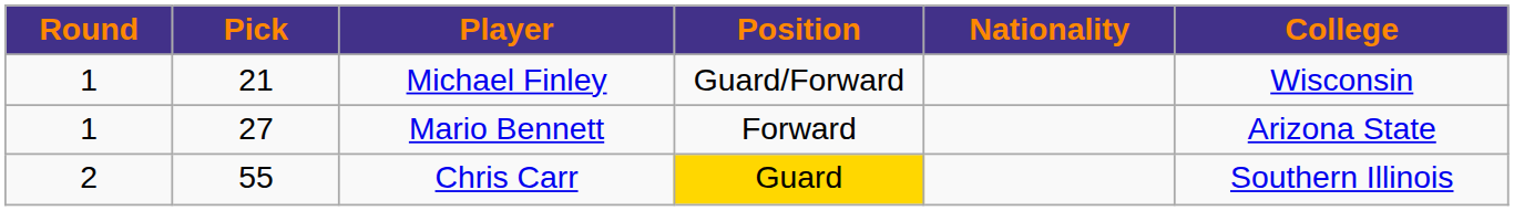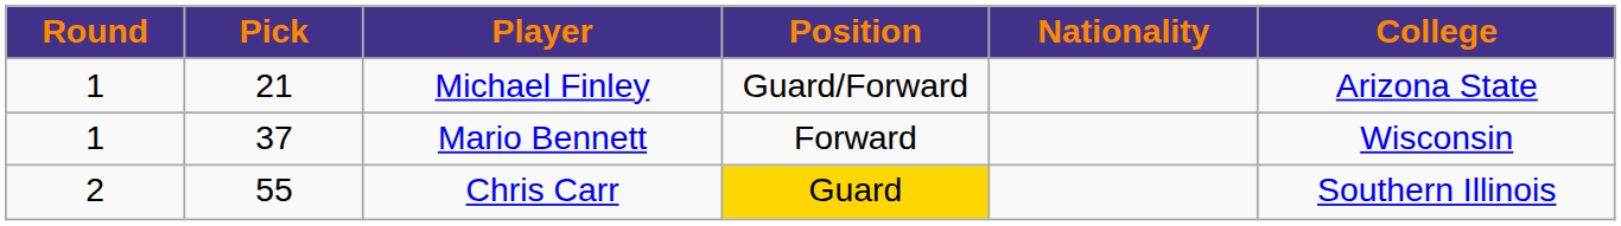 <table class="wikitable sortable">
 <tr>
 <th style="background:#423189; color:#FF8800" width="10%">Round</th>
 <th style="background:#423189; color:#FF8800" width="10%">Pick</th>
 <th style="background:#423189; color:#FF8800" width="20%">Player</th>
 <th style="background:#423189; color:#FF8800" width="15%">Position</th>
 <th style="background:#423189; color:#FF8800" width="15%">Nationality</th>
 <th style="background:#423189; color:#FF8800" width="20%">College</th>
 </tr>
 <tr style="text-align: center">
 <td>1</td>
 <td>21</td>
 <td><a href='#'>Michael Finley</a></td>
 <td>Guard/Forward</td>
 <td></td>
-<td><a href='#'>Wisconsin</a></td>
+<td><a href='#'>Arizona State</a></td>
 </tr>
 <tr style="text-align: center">
 <td>1</td>
-<td>27</td>
+<td>37</td>
 <td><a href='#'>Mario Bennett</a></td>
 <td>Forward</td>
 <td></td>
-<td><a href='#'>Arizona State</a></td>
+<td><a href='#'>Wisconsin</a></td>
 </tr>
 <tr style="text-align: center">
 <td>2</td>
 <td>55</td>
 <td><a href='#'>Chris Carr</a></td>
 <td style="background: gold;">Guard</td>
 <td></td>
 <td><a href='#'>Southern Illinois</a></td>
 </tr>
 </table>
